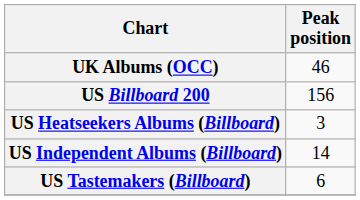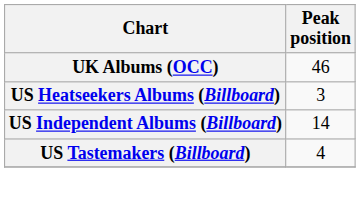 <table class="wikitable plainrowheaders sortable" style="text-align:center;" border="1">
 <tr>
 <th scope="col">Chart</th>
 <th scope="col">Peak<br>position</th>
 </tr>
 <tr>
 <th scope="row">UK Albums (<a href='#'>OCC</a>)</th>
 <td>46</td>
-</tr>
-<tr>
-<th scope="row">US <a href='#'><em>Billboard</em> 200</a></th>
-<td>156</td>
 </tr>
 <tr>
 <th scope="row">US <a href='#'>Heatseekers Albums</a> (<em><a href='#'>Billboard</a></em>)</th>
 <td>3</td>
 </tr>
 <tr>
 <th scope="row">US <a href='#'>Independent Albums</a> (<em><a href='#'>Billboard</a></em>)</th>
 <td>14</td>
 </tr>
 <tr>
 <th scope="row">US <a href='#'>Tastemakers</a> (<em><a href='#'>Billboard</a></em>)</th>
-<td>6</td>
+<td>4</td>
 </tr>
 <tr>
 </tr>
 </table>
